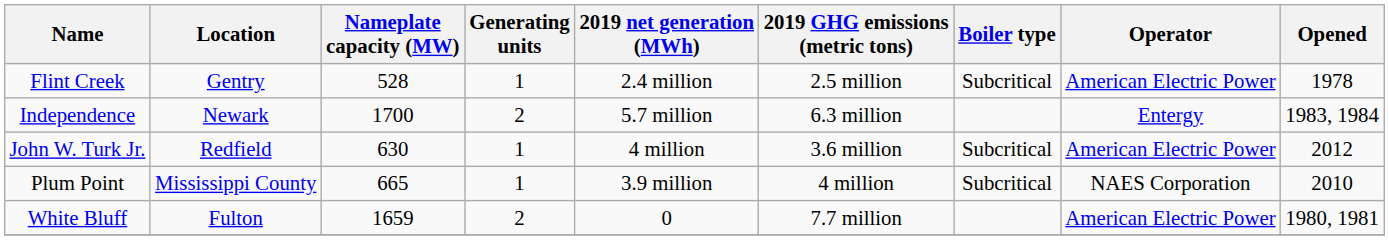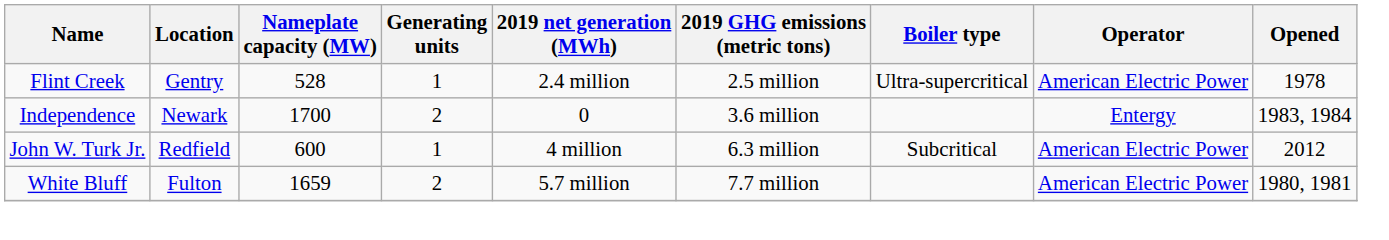 <table class="wikitable sortable" style="font-size:95%; text-align:center;">
 <tr>
 <th>Name</th>
 <th>Location</th>
 <th><a href='#'>Nameplate</a><br>capacity (<a href='#'>MW</a>)</th>
 <th>Generating<br> units</th>
 <th data-sort-type="number">2019 <a href='#'>net generation</a><br> (<a href='#'>MWh</a>)</th>
 <th data-sort-type="number">2019 <a href='#'>GHG</a> emissions<br> (metric tons)</th>
 <th><a href='#'>Boiler</a> type</th>
 <th>Operator</th>
 <th data-sort-type="number">Opened</th>
 </tr>
 <tr>
 <td><a href='#'>Flint Creek</a></td>
 <td><a href='#'>Gentry</a></td>
 <td>528</td>
 <td>1</td>
 <td>2.4 million</td>
 <td>2.5 million</td>
-<td>Subcritical</td>
+<td>Ultra-supercritical</td>
 <td><a href='#'>American Electric Power</a></td>
 <td>1978</td>
 </tr>
 <tr>
 <td><a href='#'>Independence</a></td>
 <td><a href='#'>Newark</a></td>
 <td>1700</td>
 <td>2</td>
-<td>5.7 million</td>
-<td>6.3 million</td>
+<td>0</td>
+<td>3.6 million</td>
 <td></td>
 <td><a href='#'>Entergy</a></td>
 <td>1983, 1984</td>
 </tr>
 <tr>
 <td><a href='#'>John W. Turk Jr.</a></td>
 <td><a href='#'>Redfield</a></td>
-<td>630</td>
+<td>600</td>
 <td>1</td>
 <td>4 million</td>
-<td>3.6 million</td>
+<td>6.3 million</td>
 <td>Subcritical</td>
 <td><a href='#'>American Electric Power</a></td>
 <td>2012</td>
-</tr>
-<tr>
-<td>Plum Point</td>
-<td><a href='#'>Mississippi County</a></td>
-<td>665</td>
-<td>1</td>
-<td>3.9 million</td>
-<td>4 million</td>
-<td>Subcritical</td>
-<td>NAES Corporation</td>
-<td>2010</td>
 </tr>
 <tr>
 <td><a href='#'>White Bluff</a></td>
 <td><a href='#'>Fulton</a></td>
 <td>1659</td>
 <td>2</td>
-<td>0</td>
+<td>5.7 million</td>
 <td>7.7 million</td>
 <td></td>
 <td><a href='#'>American Electric Power</a></td>
 <td>1980, 1981</td>
 </tr>
 <tr>
 </tr>
 </table>
